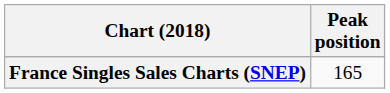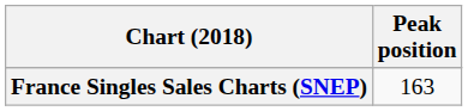 <table class="wikitable sortable plainrowheaders" style="text-align:center">
 <tr>
 <th scope="col">Chart (2018)</th>
 <th scope="col">Peak<br>position</th>
 </tr>
 <tr>
 </tr>
 <tr>
 <th scope="row">France Singles Sales Charts (<a href='#'>SNEP</a>)</th>
-<td align="center">165</td>
+<td align="center">163</td>
 </tr>
 </table>
